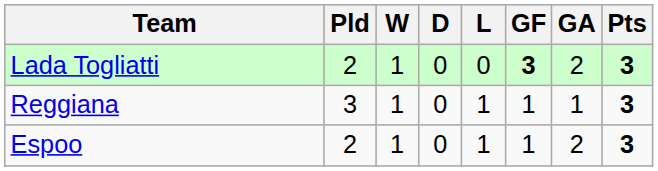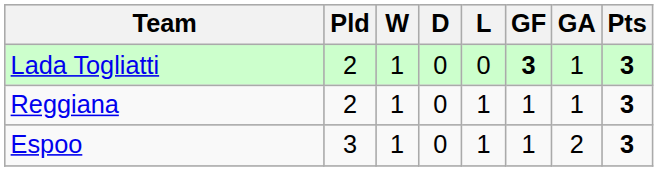 <table class="wikitable" style="text-align: center;">
 <tr>
 <th width=195>Team</th>
 <th width=20>Pld</th>
 <th width=20>W</th>
 <th width=20>D</th>
 <th width=20>L</th>
 <th width=20>GF</th>
 <th width=20>GA</th>
 <th width=20>Pts</th>
 </tr>
 <tr align="center" style="background:#ccffcc;">
 <td align="left"> <a href='#'>Lada Togliatti</a></td>
 <td>2</td>
 <td>1</td>
 <td>0</td>
 <td>0</td>
 <td><strong>3</strong></td>
-<td>2</td>
+<td>1</td>
 <td><strong>3</strong></td>
 </tr>
 <tr align="center">
 <td align="left"> <a href='#'>Reggiana</a></td>
-<td>3</td>
+<td>2</td>
 <td>1</td>
 <td>0</td>
 <td>1</td>
 <td>1</td>
 <td>1</td>
 <td><strong>3</strong></td>
 </tr>
 <tr align="center">
 <td align="left"> <a href='#'>Espoo</a></td>
-<td>2</td>
+<td>3</td>
 <td>1</td>
 <td>0</td>
 <td>1</td>
 <td>1</td>
 <td>2</td>
 <td><strong>3</strong></td>
 </tr>
 </table>
